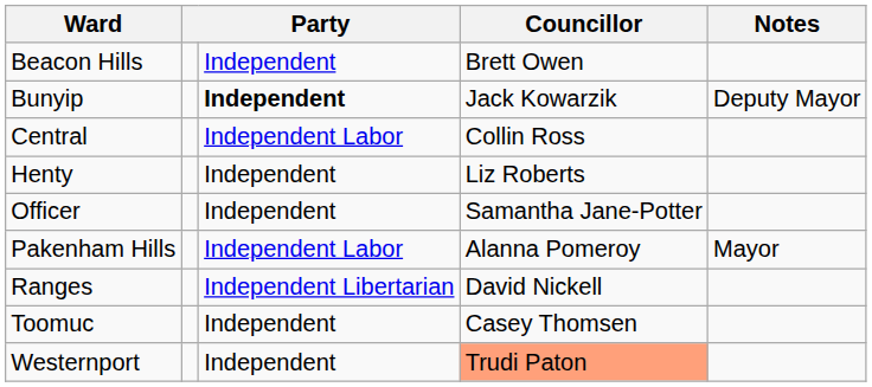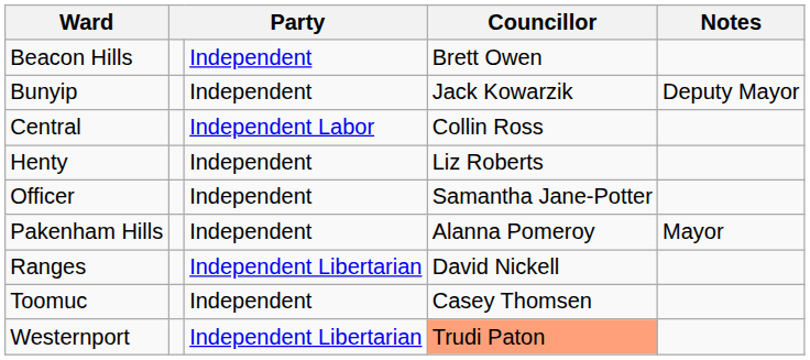 <table class="wikitable">
 <tr>
 <th>Ward</th>
 <th colspan="2">Party</th>
 <th>Councillor</th>
 <th>Notes</th>
 </tr>
 <tr>
 <td>Beacon Hills</td>
 <td> </td>
 <td><a href='#'>Independent</a></td>
 <td>Brett Owen</td>
 <td></td>
 </tr>
 <tr>
 <td>Bunyip</td>
 <td> </td>
-<td><strong>Independent</strong></td>
+<td>Independent</td>
 <td>Jack Kowarzik</td>
 <td>Deputy Mayor</td>
 </tr>
 <tr>
 <td>Central</td>
 <td> </td>
 <td><a href='#'>Independent Labor</a></td>
 <td>Collin Ross</td>
 <td></td>
 </tr>
 <tr>
 <td>Henty</td>
 <td> </td>
 <td>Independent</td>
 <td>Liz Roberts</td>
 <td></td>
 </tr>
 <tr>
 <td>Officer</td>
 <td> </td>
 <td>Independent</td>
 <td>Samantha Jane-Potter</td>
 <td></td>
 </tr>
 <tr>
 <td>Pakenham Hills</td>
 <td> </td>
-<td><a href='#'>Independent Labor</a></td>
+<td>Independent</td>
 <td>Alanna Pomeroy</td>
 <td>Mayor</td>
 </tr>
 <tr>
 <td>Ranges</td>
 <td> </td>
 <td><a href='#'>Independent Libertarian</a></td>
 <td>David Nickell</td>
 <td></td>
 </tr>
 <tr>
 <td>Toomuc</td>
 <td> </td>
 <td>Independent</td>
 <td>Casey Thomsen</td>
 <td></td>
 </tr>
 <tr>
 <td>Westernport</td>
 <td> </td>
-<td>Independent</td>
+<td><a href='#'>Independent Libertarian</a></td>
 <td style="background: lightsalmon;">Trudi Paton</td>
 <td></td>
 </tr>
 </table>
